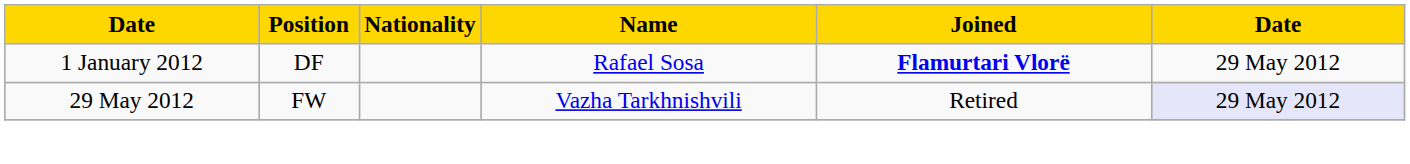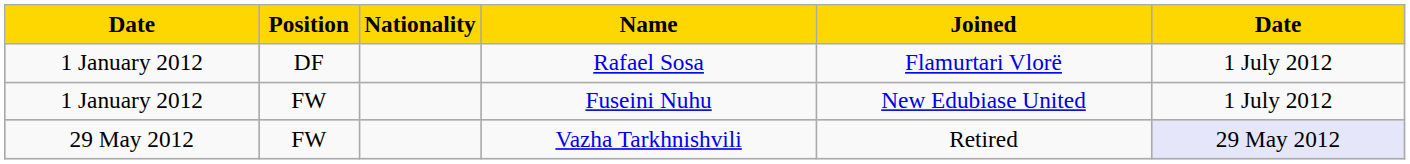 <table class="wikitable"  style="text-align:center; font-size:90%; ">
 <tr>
 <th style="background:gold; color:black; width:150px;">Date</th>
 <th style="background:gold; color:black; width:55px;">Position</th>
 <th style="background:gold; color:black; width:55px;">Nationality</th>
 <th style="background:gold; color:black; width:200px;">Name</th>
 <th style="background:gold; color:black; width:200px;">Joined</th>
 <th style="background:gold; color:black; width:150px;">Date</th>
 </tr>
 <tr>
 <td>1 January 2012</td>
 <td>DF</td>
 <td></td>
 <td><a href='#'>Rafael Sosa</a></td>
-<td><strong><a href='#'>Flamurtari Vlorë</a></strong></td>
-<td>29 May 2012</td>
+<td><a href='#'>Flamurtari Vlorë</a></td>
+<td>1 July 2012</td>
+</tr>
+<tr>
+<td>1 January 2012</td>
+<td>FW</td>
+<td></td>
+<td><a href='#'>Fuseini Nuhu</a></td>
+<td><a href='#'>New Edubiase United</a></td>
+<td>1 July 2012</td>
 </tr>
 <tr>
 <td>29 May 2012</td>
 <td>FW</td>
 <td></td>
 <td><a href='#'>Vazha Tarkhnishvili</a></td>
 <td>Retired</td>
 <td style="background: lavender;">29 May 2012</td>
 </tr>
 </table>
